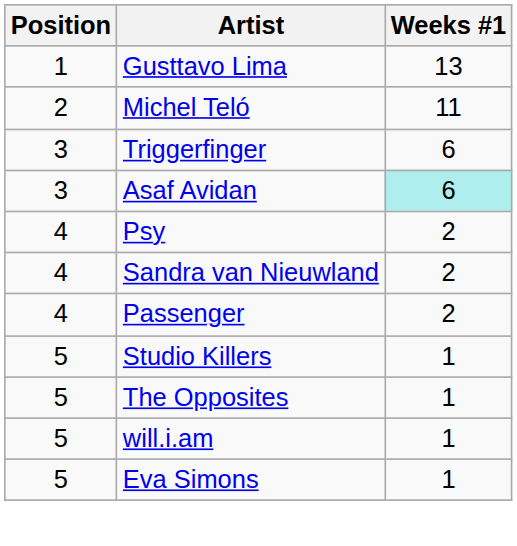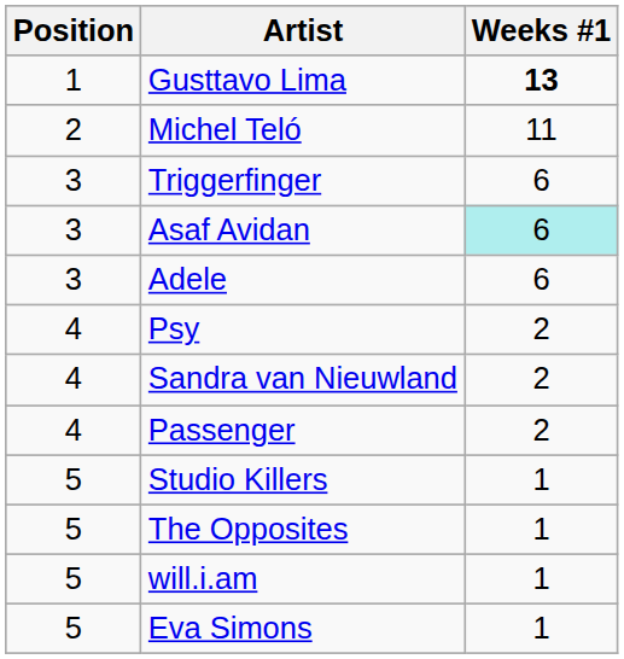 <table class="wikitable sortable" style="font-size:97%;">
 <tr>
 <th>Position</th>
 <th>Artist</th>
 <th>Weeks #1</th>
 </tr>
 <tr>
 <td align="center">1</td>
 <td><a href='#'>Gusttavo Lima</a></td>
-<td align="center">13</td>
+<td align="center"><strong>13</strong></td>
 </tr>
 <tr>
 <td align="center">2</td>
 <td><a href='#'>Michel Teló</a></td>
 <td align="center">11</td>
 </tr>
 <tr>
 <td align="center">3</td>
 <td><a href='#'>Triggerfinger</a></td>
 <td align="center">6</td>
 </tr>
 <tr>
 <td align="center">3</td>
 <td><a href='#'>Asaf Avidan</a></td>
 <td align="center" style="background: paleturquoise;">6</td>
+</tr>
+<tr>
+<td align="center">3</td>
+<td><a href='#'>Adele</a></td>
+<td align="center">6</td>
 </tr>
 <tr>
 <td align="center">4</td>
 <td><a href='#'>Psy</a></td>
 <td align="center">2</td>
 </tr>
 <tr>
 <td align="center">4</td>
 <td><a href='#'>Sandra van Nieuwland</a></td>
 <td align="center">2</td>
 </tr>
 <tr>
 <td align="center">4</td>
 <td><a href='#'>Passenger</a></td>
 <td align="center">2</td>
 </tr>
 <tr>
 <td align="center">5</td>
 <td><a href='#'>Studio Killers</a></td>
 <td align="center">1</td>
 </tr>
 <tr>
 <td align="center">5</td>
 <td><a href='#'>The Opposites</a></td>
 <td align="center">1</td>
 </tr>
 <tr>
 <td align="center">5</td>
 <td><a href='#'>will.i.am</a></td>
 <td align="center">1</td>
 </tr>
 <tr>
 <td align="center">5</td>
 <td><a href='#'>Eva Simons</a></td>
 <td align="center">1</td>
 </tr>
 </table>
